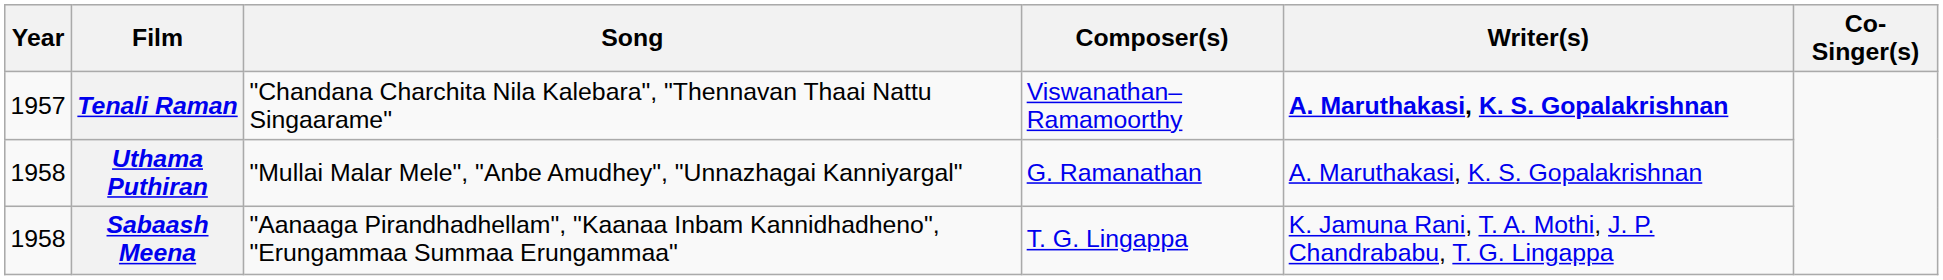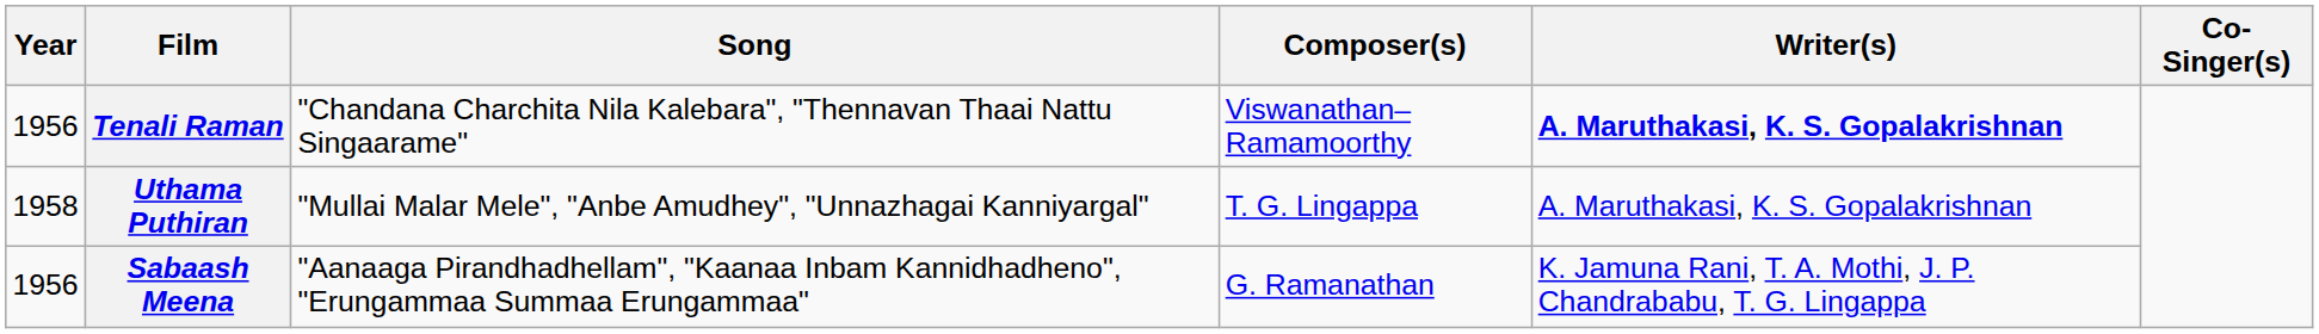 <table class="wikitable sortable">
 <tr>
 <th>Year</th>
 <th>Film</th>
 <th>Song</th>
 <th>Composer(s)</th>
 <th>Writer(s)</th>
 <th>Co-Singer(s)</th>
 </tr>
 <tr>
-<td>1957</td>
+<td>1956</td>
 <th><em><a href='#'>Tenali Raman</a></em></th>
 <td>"Chandana Charchita Nila Kalebara", "Thennavan Thaai Nattu Singaarame"</td>
 <td><a href='#'>Viswanathan–Ramamoorthy</a></td>
 <td><strong><a href='#'>A. Maruthakasi</a>, <a href='#'>K. S. Gopalakrishnan</a></strong></td>
 </tr>
 <tr>
 <td>1958</td>
 <th><em><a href='#'>Uthama Puthiran</a></em></th>
 <td>"Mullai Malar Mele", "Anbe Amudhey", "Unnazhagai Kanniyargal"</td>
-<td><a href='#'>G. Ramanathan</a></td>
+<td><a href='#'>T. G. Lingappa</a></td>
 <td><a href='#'>A. Maruthakasi</a>, <a href='#'>K. S. Gopalakrishnan</a></td>
 </tr>
 <tr>
-<td>1958</td>
+<td>1956</td>
 <th><em><a href='#'>Sabaash Meena</a></em></th>
 <td>"Aanaaga Pirandhadhellam", "Kaanaa Inbam Kannidhadheno", "Erungammaa Summaa Erungammaa"</td>
-<td><a href='#'>T. G. Lingappa</a></td>
+<td><a href='#'>G. Ramanathan</a></td>
 <td><a href='#'>K. Jamuna Rani</a>, <a href='#'>T. A. Mothi</a>, <a href='#'>J. P. Chandrababu</a>, <a href='#'>T. G. Lingappa</a></td>
 </tr>
 </table>
